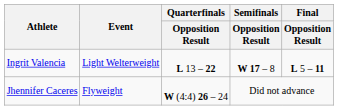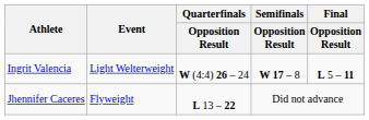 <table class="wikitable" border="1" style="font-size:90%">
 <tr>
 <th rowspan=2>Athlete</th>
 <th rowspan=2>Event</th>
 <th>Quarterfinals</th>
 <th>Semifinals</th>
 <th>Final</th>
 </tr>
 <tr>
 <th>Opposition<br>Result</th>
 <th>Opposition<br>Result</th>
 <th>Opposition<br>Result</th>
 </tr>
 <tr>
 <td><a href='#'>Ingrit Valencia</a></td>
 <td><a href='#'>Light Welterweight</a></td>
-<td align=center><br><strong>L</strong> 13 – <strong>22</strong></td>
+<td align=center><br><strong>W</strong> (4:4) <strong>26</strong> – 24</td>
 <td align=center><br><strong>W</strong> <strong>17</strong> – 8</td>
 <td align=center><br><strong>L</strong> 5 – <strong>11</strong> </td>
 </tr>
 <tr>
 <td><a href='#'>Jhennifer Caceres</a></td>
 <td><a href='#'>Flyweight</a></td>
-<td align=center><br><strong>W</strong> (4:4) <strong>26</strong> – 24</td>
+<td align=center><br><strong>L</strong> 13 – <strong>22</strong></td>
 <td align=center colspan=2>Did not advance</td>
 </tr>
 </table>
